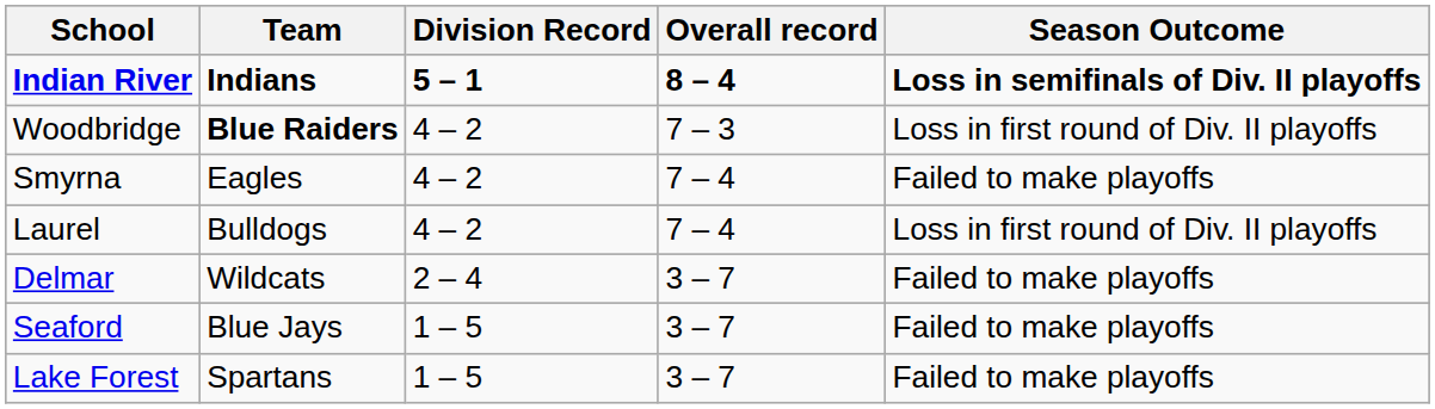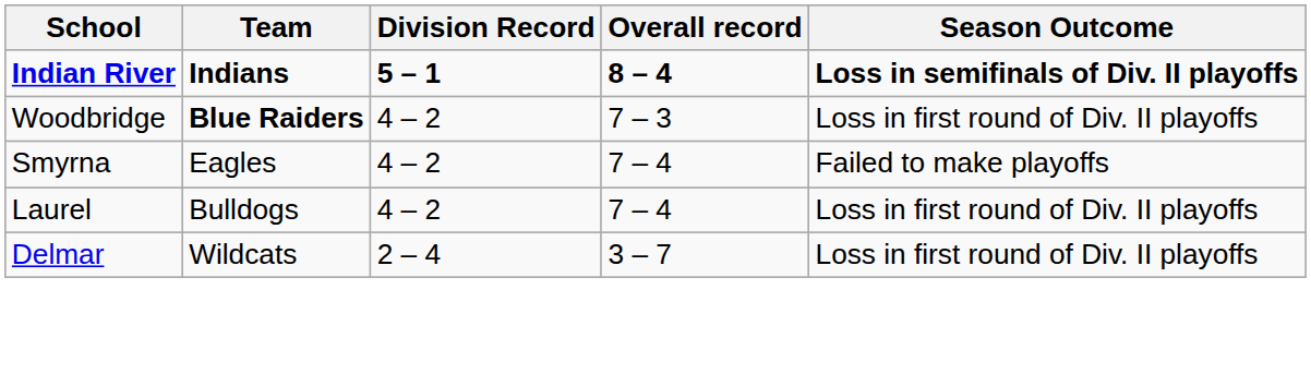 <table class="wikitable mw-collapsible mw-collapsed">
 <tr>
 <th>School</th>
 <th>Team</th>
 <th>Division Record</th>
 <th>Overall record</th>
 <th>Season Outcome</th>
 </tr>
 <tr>
 <td><strong><a href='#'>Indian River</a></strong></td>
 <td><strong>Indians </strong></td>
 <td><strong>5 – 1</strong></td>
 <td><strong>8 – 4</strong></td>
 <td><strong> Loss in semifinals of Div. II playoffs</strong></td>
 </tr>
 <tr>
 <td>Woodbridge</td>
 <td><strong>Blue Raiders</strong></td>
 <td>4 – 2</td>
 <td>7 – 3</td>
 <td>Loss in first round of Div. II playoffs</td>
 </tr>
 <tr>
 <td>Smyrna</td>
 <td>Eagles</td>
 <td>4 – 2</td>
 <td>7 – 4</td>
 <td>Failed to make playoffs</td>
 </tr>
 <tr>
 <td>Laurel</td>
 <td>Bulldogs</td>
 <td>4 – 2</td>
 <td>7 – 4</td>
 <td>Loss in first round of Div. II playoffs</td>
 </tr>
 <tr>
 <td><a href='#'>Delmar</a></td>
 <td>Wildcats</td>
 <td>2 – 4</td>
 <td>3 – 7</td>
-<td>Failed to make playoffs</td>
-</tr>
-<tr>
-<td><a href='#'>Seaford</a></td>
-<td>Blue Jays</td>
-<td>1 – 5</td>
-<td>3 – 7</td>
-<td>Failed to make playoffs</td>
-</tr>
-<tr>
-<td><a href='#'>Lake Forest</a></td>
-<td>Spartans</td>
-<td>1 – 5</td>
-<td>3 – 7</td>
-<td>Failed to make playoffs</td>
+<td>Loss in first round of Div. II playoffs</td>
 </tr>
 </table>
